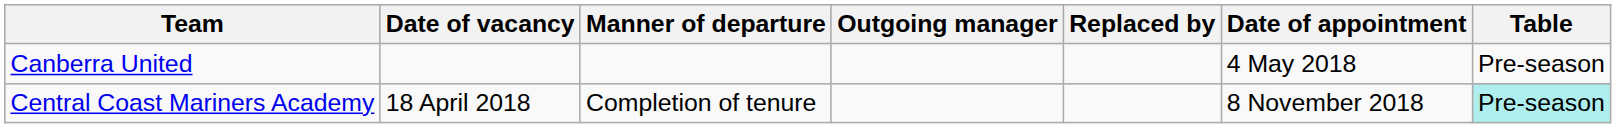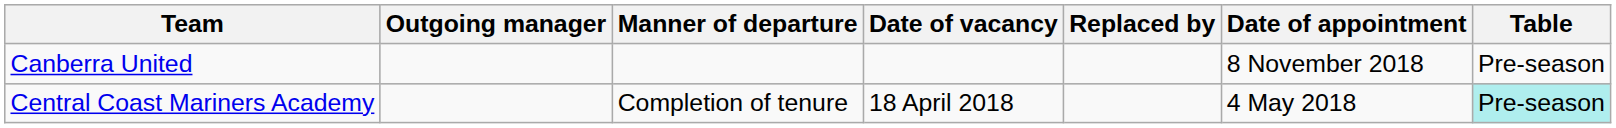 <table class="wikitable sortable">
 <tr>
 <th>Team<br></th>
+<th>Outgoing manager<br></th>
+<th>Manner of departure<br></th>
 <th>Date of vacancy<br></th>
-<th>Manner of departure<br></th>
-<th>Outgoing manager<br></th>
 <th>Replaced by<br></th>
 <th>Date of appointment<br></th>
 <th>Table<br></th>
 </tr>
 <tr>
 <td><a href='#'>Canberra United</a></td>
 <td></td>
 <td></td>
 <td></td>
 <td></td>
-<td>4 May 2018</td>
+<td>8 November 2018</td>
 <td>Pre-season</td>
 </tr>
 <tr>
 <td><a href='#'>Central Coast Mariners Academy</a></td>
+<td></td>
+<td>Completion of tenure</td>
 <td>18 April 2018</td>
-<td>Completion of tenure</td>
 <td></td>
-<td></td>
-<td>8 November 2018</td>
+<td>4 May 2018</td>
 <td style="background: paleturquoise;">Pre-season</td>
 </tr>
 </table>
